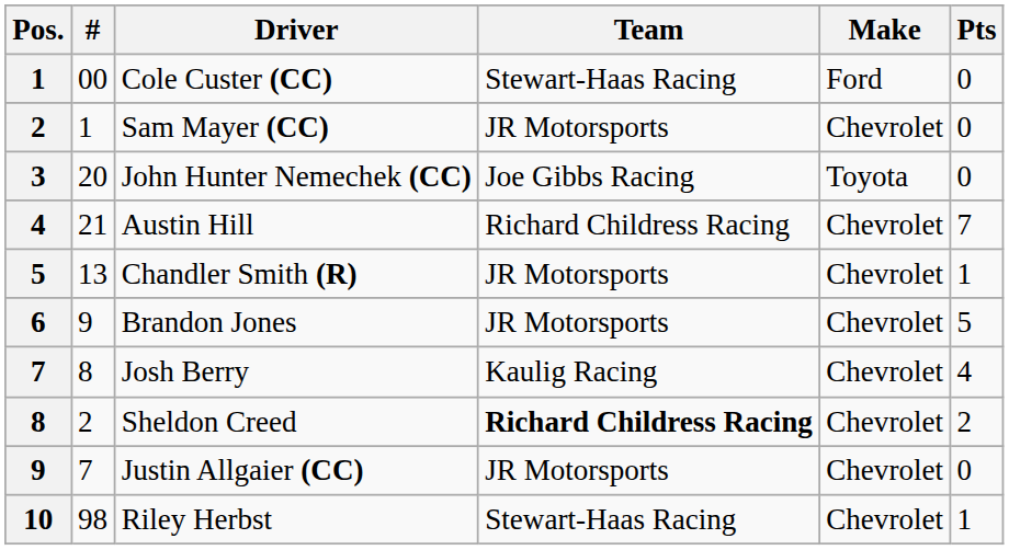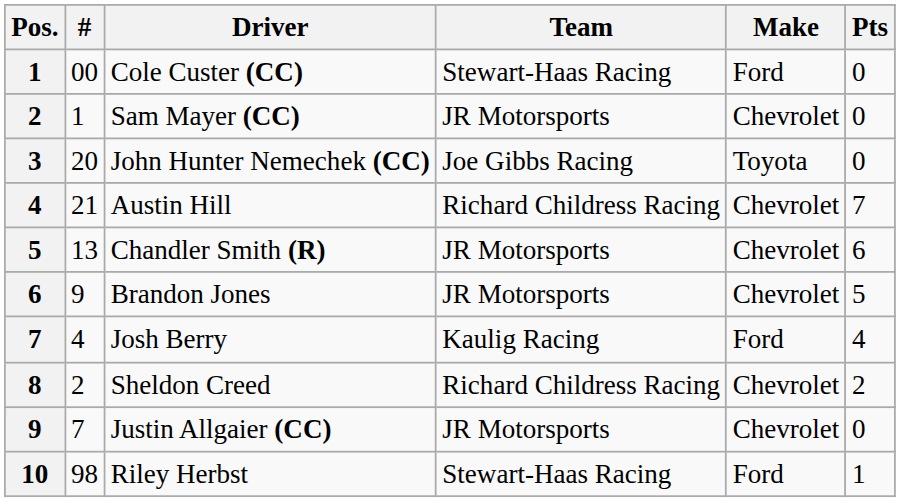 <table class="wikitable" style="font-size:95%">
 <tr>
 <th>Pos.</th>
 <th>#</th>
 <th>Driver</th>
 <th>Team</th>
 <th>Make</th>
 <th>Pts</th>
 </tr>
 <tr>
 <th>1</th>
 <td>00</td>
 <td>Cole Custer <strong>(CC)</strong></td>
 <td>Stewart-Haas Racing</td>
 <td>Ford</td>
 <td>0</td>
 </tr>
 <tr>
 <th>2</th>
 <td>1</td>
 <td>Sam Mayer <strong>(CC)</strong></td>
 <td>JR Motorsports</td>
 <td>Chevrolet</td>
 <td>0</td>
 </tr>
 <tr>
 <th>3</th>
 <td>20</td>
 <td>John Hunter Nemechek <strong>(CC)</strong></td>
 <td>Joe Gibbs Racing</td>
 <td>Toyota</td>
 <td>0</td>
 </tr>
 <tr>
 <th>4</th>
 <td>21</td>
 <td>Austin Hill</td>
 <td>Richard Childress Racing</td>
 <td>Chevrolet</td>
 <td>7</td>
 </tr>
 <tr>
 <th>5</th>
 <td>13</td>
 <td>Chandler Smith <strong>(R)</strong></td>
 <td>JR Motorsports</td>
 <td>Chevrolet</td>
-<td>1</td>
+<td>6</td>
 </tr>
 <tr>
 <th>6</th>
 <td>9</td>
 <td>Brandon Jones</td>
 <td>JR Motorsports</td>
 <td>Chevrolet</td>
 <td>5</td>
 </tr>
 <tr>
 <th>7</th>
-<td>8</td>
+<td>4</td>
 <td>Josh Berry</td>
 <td>Kaulig Racing</td>
-<td>Chevrolet</td>
+<td>Ford</td>
 <td>4</td>
 </tr>
 <tr>
 <th>8</th>
 <td>2</td>
 <td>Sheldon Creed</td>
-<td><strong>Richard Childress Racing</strong></td>
+<td>Richard Childress Racing</td>
 <td>Chevrolet</td>
 <td>2</td>
 </tr>
 <tr>
 <th>9</th>
 <td>7</td>
 <td>Justin Allgaier <strong>(CC)</strong></td>
 <td>JR Motorsports</td>
 <td>Chevrolet</td>
 <td>0</td>
 </tr>
 <tr>
 <th>10</th>
 <td>98</td>
 <td>Riley Herbst</td>
 <td>Stewart-Haas Racing</td>
-<td>Chevrolet</td>
+<td>Ford</td>
 <td>1</td>
 </tr>
 </table>
